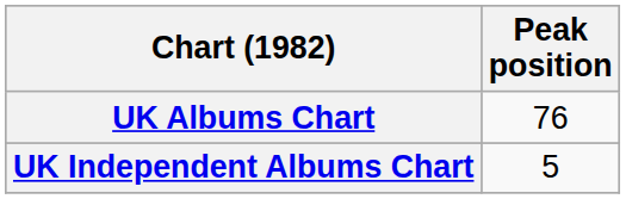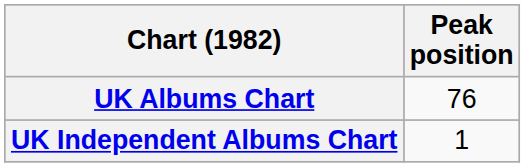 <table class="wikitable sortable plainrowheaders" style="text-align:center">
 <tr>
 <th scope="col">Chart (1982)</th>
 <th scope="col">Peak<br>position</th>
 </tr>
 <tr>
 <th scope="row"><a href='#'>UK Albums Chart</a></th>
 <td>76</td>
 </tr>
 <tr>
 <th scope="row"><a href='#'>UK Independent Albums Chart</a></th>
-<td>5</td>
+<td>1</td>
 </tr>
 </table>
